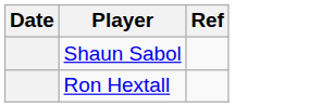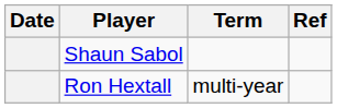 <table class="wikitable plainrowheaders">
 <tr>
 <th>Date</th>
 <th>Player</th>
+<th>Term</th>
 <th>Ref</th>
 </tr>
 <tr>
 <th scope="row"></th>
 <td><a href='#'>Shaun Sabol</a></td>
 <td></td>
+<td></td>
 </tr>
 <tr>
 <th scope="row"></th>
 <td><a href='#'>Ron Hextall</a></td>
+<td>multi-year</td>
 <td></td>
 </tr>
 </table>
